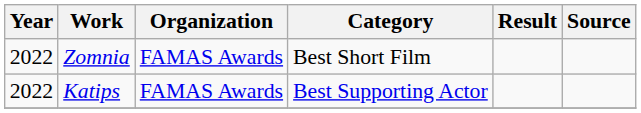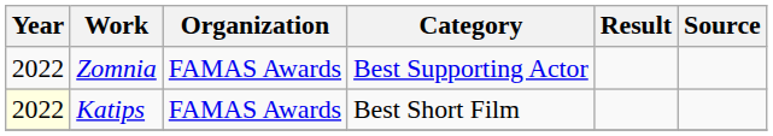 <table class="wikitable">
 <tr>
 <th>Year</th>
 <th>Work</th>
 <th>Organization</th>
 <th>Category</th>
 <th>Result</th>
 <th>Source </th>
 </tr>
 <tr>
 <td>2022</td>
 <td><em><a href='#'>Zomnia</a></em></td>
 <td><a href='#'>FAMAS Awards</a></td>
-<td>Best Short Film</td>
+<td><a href='#'>Best Supporting Actor</a></td>
 <td></td>
 <td></td>
 </tr>
 <tr>
-<td>2022</td>
+<td style="background: lightyellow;">2022</td>
 <td><em><a href='#'>Katips</a></em></td>
 <td><a href='#'>FAMAS Awards</a></td>
-<td><a href='#'>Best Supporting Actor</a></td>
+<td>Best Short Film</td>
 <td></td>
 <td></td>
 </tr>
 <tr>
 </tr>
 </table>
